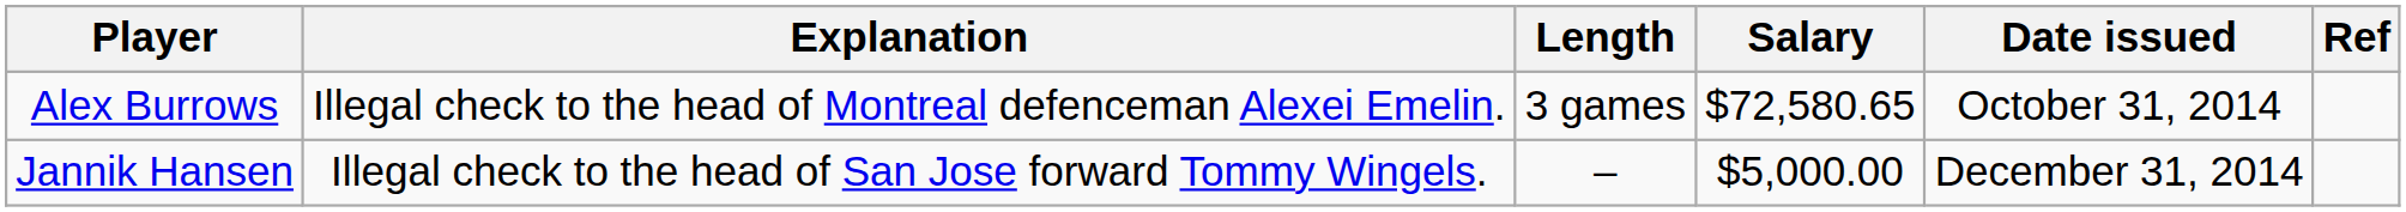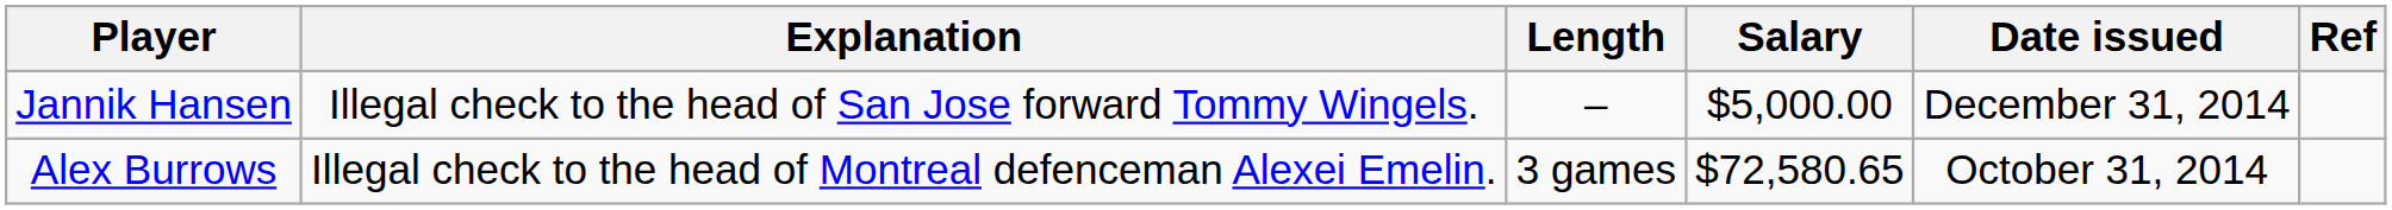 <table class="wikitable" style="text-align:center;">
 <tr>
 <th>Player</th>
 <th>Explanation</th>
 <th>Length</th>
 <th>Salary</th>
 <th>Date issued</th>
 <th>Ref</th>
 </tr>
 <tr>
+<td><a href='#'>Jannik Hansen</a></td>
+<td>Illegal check to the head of <a href='#'>San Jose</a> forward <a href='#'>Tommy Wingels</a>.</td>
+<td>–</td>
+<td>$5,000.00</td>
+<td>December 31, 2014</td>
+<td></td>
+</tr>
+<tr>
 <td><a href='#'>Alex Burrows</a></td>
 <td>Illegal check to the head of <a href='#'>Montreal</a> defenceman <a href='#'>Alexei Emelin</a>.</td>
 <td>3 games</td>
 <td>$72,580.65</td>
 <td>October 31, 2014</td>
 <td></td>
 </tr>
-<tr>
-<td><a href='#'>Jannik Hansen</a></td>
-<td>Illegal check to the head of <a href='#'>San Jose</a> forward <a href='#'>Tommy Wingels</a>.</td>
-<td>–</td>
-<td>$5,000.00</td>
-<td>December 31, 2014</td>
-<td></td>
-</tr>
 </table>
